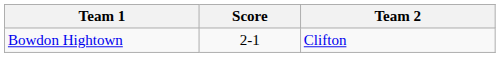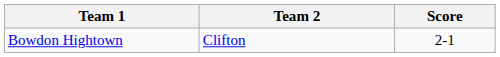 <table class="wikitable" style="font-size: 100%">
 <tr>
 <th width=200>Team 1</th>
+<th width=200>Team 2</th>
 <th width=100>Score</th>
-<th width=200>Team 2</th>
 </tr>
 <tr>
 <td><a href='#'>Bowdon Hightown</a></td>
+<td><a href='#'>Clifton</a></td>
 <td align=center>2-1</td>
-<td><a href='#'>Clifton</a></td>
 </tr>
 </table>
